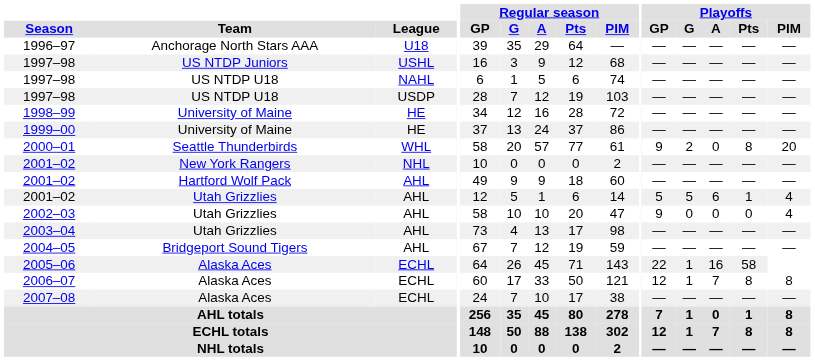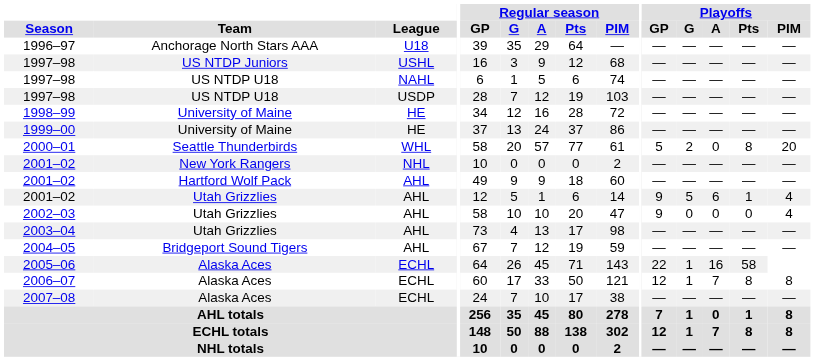 <table border="0" cellpadding="1" cellspacing="0" style="text-align:center; width:60em">
 <tr bgcolor="#e0e0e0">
 <th colspan="3" bgcolor="#ffffff"></th>
 <th rowspan="100" bgcolor="#ffffff"></th>
 <th colspan="5"><a href='#'>Regular season</a></th>
 <th rowspan="100" bgcolor="#ffffff"></th>
 <th colspan="5"><a href='#'>Playoffs</a></th>
 </tr>
 <tr bgcolor="#e0e0e0">
 <th><a href='#'>Season</a></th>
 <th>Team</th>
 <th>League</th>
 <th>GP</th>
 <th><a href='#'>G</a></th>
 <th><a href='#'>A</a></th>
 <th><a href='#'>Pts</a></th>
 <th><a href='#'>PIM</a></th>
 <th>GP</th>
 <th>G</th>
 <th>A</th>
 <th>Pts</th>
 <th>PIM</th>
 </tr>
 <tr>
 <td>1996–97</td>
 <td>Anchorage North Stars AAA</td>
 <td><a href='#'>U18</a></td>
 <td>39</td>
 <td>35</td>
 <td>29</td>
 <td>64</td>
 <td>—</td>
 <td>—</td>
 <td>—</td>
 <td>—</td>
 <td>—</td>
 <td>—</td>
 </tr>
 <tr bgcolor="#f0f0f0">
 <td>1997–98</td>
 <td><a href='#'>US NTDP Juniors</a></td>
 <td><a href='#'>USHL</a></td>
 <td>16</td>
 <td>3</td>
 <td>9</td>
 <td>12</td>
 <td>68</td>
 <td>—</td>
 <td>—</td>
 <td>—</td>
 <td>—</td>
 <td>—</td>
 </tr>
 <tr>
 <td>1997–98</td>
 <td>US NTDP U18</td>
 <td><a href='#'>NAHL</a></td>
 <td>6</td>
 <td>1</td>
 <td>5</td>
 <td>6</td>
 <td>74</td>
 <td>—</td>
 <td>—</td>
 <td>—</td>
 <td>—</td>
 <td>—</td>
 </tr>
 <tr bgcolor="#f0f0f0">
 <td>1997–98</td>
 <td>US NTDP U18</td>
 <td>USDP</td>
 <td>28</td>
 <td>7</td>
 <td>12</td>
 <td>19</td>
 <td>103</td>
 <td>—</td>
 <td>—</td>
 <td>—</td>
 <td>—</td>
 <td>—</td>
 </tr>
 <tr>
 <td><a href='#'>1998–99</a></td>
 <td><a href='#'>University of Maine</a></td>
 <td><a href='#'>HE</a></td>
 <td>34</td>
 <td>12</td>
 <td>16</td>
 <td>28</td>
 <td>72</td>
 <td>—</td>
 <td>—</td>
 <td>—</td>
 <td>—</td>
 <td>—</td>
 </tr>
 <tr bgcolor="#f0f0f0">
 <td><a href='#'>1999–00</a></td>
 <td>University of Maine</td>
 <td>HE</td>
 <td>37</td>
 <td>13</td>
 <td>24</td>
 <td>37</td>
 <td>86</td>
 <td>—</td>
 <td>—</td>
 <td>—</td>
 <td>—</td>
 <td>—</td>
 </tr>
 <tr>
 <td><a href='#'>2000–01</a></td>
 <td><a href='#'>Seattle Thunderbirds</a></td>
 <td><a href='#'>WHL</a></td>
 <td>58</td>
 <td>20</td>
 <td>57</td>
 <td>77</td>
 <td>61</td>
-<td>9</td>
+<td>5</td>
 <td>2</td>
 <td>0</td>
 <td>8</td>
 <td>20</td>
 </tr>
 <tr bgcolor="#f0f0f0">
 <td><a href='#'>2001–02</a></td>
 <td><a href='#'>New York Rangers</a></td>
 <td><a href='#'>NHL</a></td>
 <td>10</td>
 <td>0</td>
 <td>0</td>
 <td>0</td>
 <td>2</td>
 <td>—</td>
 <td>—</td>
 <td>—</td>
 <td>—</td>
 <td>—</td>
 </tr>
 <tr>
 <td><a href='#'>2001–02</a></td>
 <td><a href='#'>Hartford Wolf Pack</a></td>
 <td><a href='#'>AHL</a></td>
 <td>49</td>
 <td>9</td>
 <td>9</td>
 <td>18</td>
 <td>60</td>
 <td>—</td>
 <td>—</td>
 <td>—</td>
 <td>—</td>
 <td>—</td>
 </tr>
 <tr bgcolor="#f0f0f0">
 <td>2001–02</td>
 <td><a href='#'>Utah Grizzlies</a></td>
 <td>AHL</td>
 <td>12</td>
 <td>5</td>
 <td>1</td>
 <td>6</td>
 <td>14</td>
-<td>5</td>
+<td>9</td>
 <td>5</td>
 <td>6</td>
 <td>1</td>
 <td>4</td>
 </tr>
 <tr>
 <td><a href='#'>2002–03</a></td>
 <td>Utah Grizzlies</td>
 <td>AHL</td>
 <td>58</td>
 <td>10</td>
 <td>10</td>
 <td>20</td>
 <td>47</td>
 <td>9</td>
 <td>0</td>
 <td>0</td>
 <td>0</td>
 <td>4</td>
 </tr>
 <tr bgcolor="#f0f0f0">
 <td><a href='#'>2003–04</a></td>
 <td>Utah Grizzlies</td>
 <td>AHL</td>
 <td>73</td>
 <td>4</td>
 <td>13</td>
 <td>17</td>
 <td>98</td>
 <td>—</td>
 <td>—</td>
 <td>—</td>
 <td>—</td>
 <td>—</td>
 </tr>
 <tr>
 <td><a href='#'>2004–05</a></td>
 <td><a href='#'>Bridgeport Sound Tigers</a></td>
 <td>AHL</td>
 <td>67</td>
 <td>7</td>
 <td>12</td>
 <td>19</td>
 <td>59</td>
 <td>—</td>
 <td>—</td>
 <td>—</td>
 <td>—</td>
 <td>—</td>
 </tr>
 <tr bgcolor="#f0f0f0">
 <td><a href='#'>2005–06</a></td>
 <td><a href='#'>Alaska Aces</a></td>
 <td><a href='#'>ECHL</a></td>
 <td>64</td>
 <td>26</td>
 <td>45</td>
 <td>71</td>
 <td>143</td>
 <td>22</td>
 <td>1</td>
 <td 11>16</td>
 <td>58</td>
 </tr>
 <tr>
 <td><a href='#'>2006–07</a></td>
 <td>Alaska Aces</td>
 <td>ECHL</td>
 <td>60</td>
 <td>17</td>
 <td>33</td>
 <td>50</td>
 <td>121</td>
 <td>12</td>
 <td>1</td>
 <td>7</td>
 <td>8</td>
 <td>8</td>
 </tr>
 <tr bgcolor="#f0f0f0">
 <td><a href='#'>2007–08</a></td>
 <td>Alaska Aces</td>
 <td>ECHL</td>
 <td>24</td>
 <td>7</td>
 <td>10</td>
 <td>17</td>
 <td>38</td>
 <td>—</td>
 <td>—</td>
 <td>—</td>
 <td>—</td>
 <td>—</td>
 </tr>
 <tr bgcolor="#e0e0e0">
 <th colspan="3">AHL totals</th>
 <th>256</th>
 <th>35</th>
 <th>45</th>
 <th>80</th>
 <th>278</th>
 <th>7</th>
 <th>1</th>
 <th>0</th>
 <th>1</th>
 <th>8</th>
 </tr>
 <tr bgcolor="#e0e0e0">
 <th colspan="3">ECHL totals</th>
 <th>148</th>
 <th>50</th>
 <th>88</th>
 <th>138</th>
 <th>302</th>
 <th>12</th>
 <th>1</th>
 <th>7</th>
 <th>8</th>
 <th>8</th>
 </tr>
 <tr bgcolor="#e0e0e0">
 <th colspan="3">NHL totals</th>
 <th>10</th>
 <th>0</th>
 <th>0</th>
 <th>0</th>
 <th>2</th>
 <th>—</th>
 <th>—</th>
 <th>—</th>
 <th>—</th>
 <th>—</th>
 </tr>
 </table>
